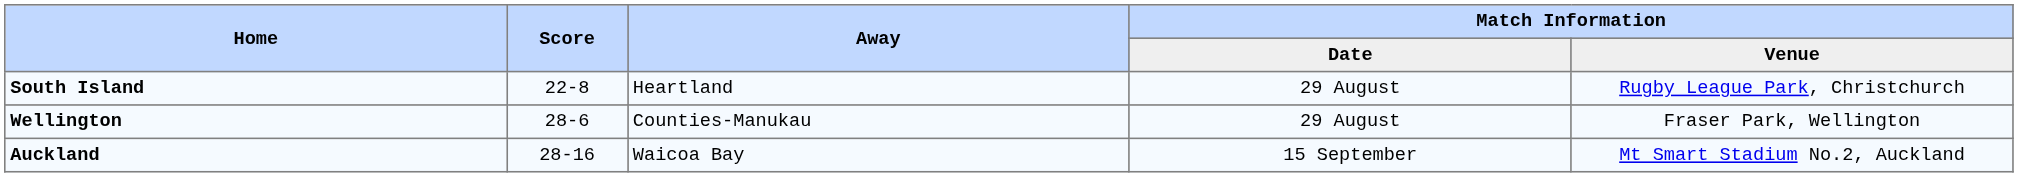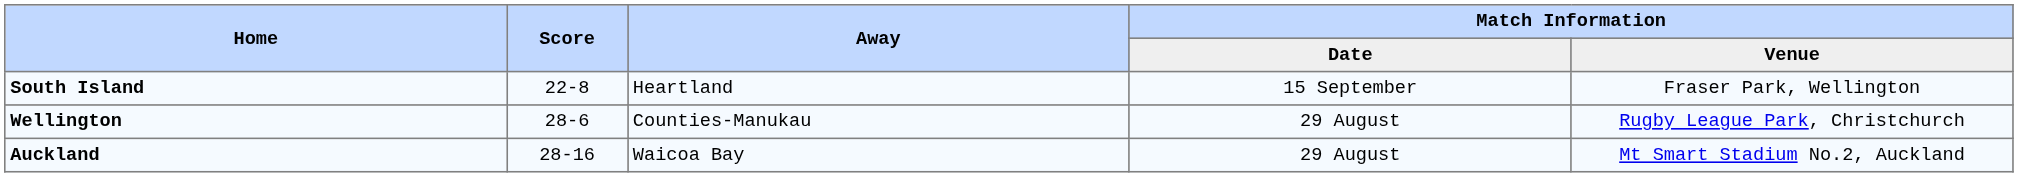 <table border=1 style="border-collapse:collapse; font-size:90%; text-align:center;" cellpadding=3 cellspacing=0 width=100%>
 <tr bgcolor=#C1D8FF>
 <th rowspan=2 width=25%>Home</th>
 <th rowspan=2 width=6%>Score</th>
 <th rowspan=2 width=25%>Away</th>
 <th colspan=6>Match Information</th>
 </tr>
 <tr bgcolor=#EFEFEF>
 <th width=22%>Date</th>
 <th width=22%>Venue</th>
 </tr>
 <tr bgcolor=#F5FAFF>
 <td align=left><strong>South Island</strong></td>
 <td>22-8</td>
 <td align=left>Heartland</td>
-<td>29 August</td>
-<td><a href='#'>Rugby League Park</a>, Christchurch</td>
+<td>15 September</td>
+<td>Fraser Park, Wellington</td>
 </tr>
 <tr bgcolor=#F5FAFF>
 <td align=left><strong>Wellington</strong></td>
 <td>28-6</td>
 <td align=left>Counties-Manukau</td>
 <td>29 August</td>
-<td>Fraser Park, Wellington</td>
+<td><a href='#'>Rugby League Park</a>, Christchurch</td>
 </tr>
 <tr bgcolor=#F5FAFF>
 <td align=left><strong>Auckland</strong></td>
 <td>28-16</td>
 <td align=left>Waicoa Bay</td>
-<td>15 September</td>
+<td>29 August</td>
 <td><a href='#'>Mt Smart Stadium</a> No.2, Auckland</td>
 </tr>
 </table>
